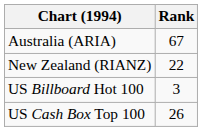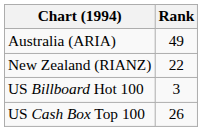 <table class="wikitable sortable">
 <tr>
 <th>Chart (1994)</th>
 <th>Rank</th>
 </tr>
 <tr>
 <td>Australia (ARIA)</td>
-<td align="center">67</td>
+<td align="center">49</td>
 </tr>
 <tr>
 <td>New Zealand (RIANZ)</td>
 <td align="center">22</td>
 </tr>
 <tr>
 <td>US <em>Billboard</em> Hot 100</td>
 <td align="center">3</td>
 </tr>
 <tr>
 <td>US <em>Cash Box</em> Top 100</td>
 <td align="center">26</td>
 </tr>
 </table>
